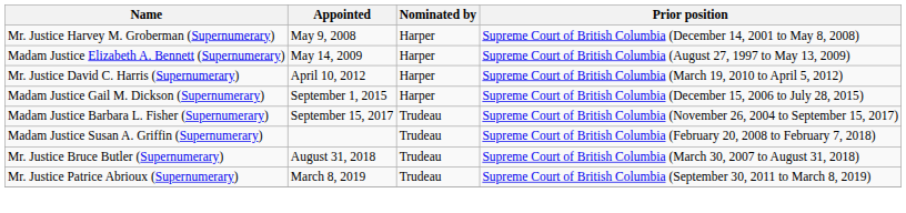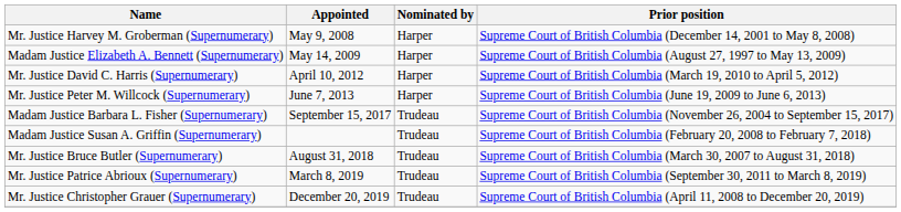 <table class="wikitable sortable">
 <tr>
 <th>Name</th>
 <th>Appointed</th>
 <th>Nominated by</th>
 <th>Prior position</th>
 </tr>
 <tr>
 <td>Mr. Justice Harvey M. Groberman (<a href='#'>Supernumerary</a>)</td>
 <td>May 9, 2008</td>
 <td>Harper</td>
 <td><a href='#'>Supreme Court of British Columbia</a> (December 14, 2001 to May 8, 2008)</td>
 </tr>
 <tr>
 <td>Madam Justice <a href='#'>Elizabeth A. Bennett</a> (<a href='#'>Supernumerary</a>)</td>
 <td>May 14, 2009</td>
 <td>Harper</td>
 <td><a href='#'>Supreme Court of British Columbia</a> (August 27, 1997 to May 13, 2009)</td>
 </tr>
 <tr>
 <td>Mr. Justice David C. Harris (<a href='#'>Supernumerary</a>)</td>
 <td>April 10, 2012</td>
 <td>Harper</td>
 <td><a href='#'>Supreme Court of British Columbia</a> (March 19, 2010 to April 5, 2012)</td>
 </tr>
 <tr>
-<td>Madam Justice Gail M. Dickson (<a href='#'>Supernumerary</a>)</td>
-<td>September 1, 2015</td>
+<td>Mr. Justice Peter M. Willcock (<a href='#'>Supernumerary</a>)</td>
+<td>June 7, 2013</td>
 <td>Harper</td>
-<td><a href='#'>Supreme Court of British Columbia</a> (December 15, 2006 to July 28, 2015)</td>
+<td><a href='#'>Supreme Court of British Columbia</a> (June 19, 2009 to June 6, 2013)</td>
 </tr>
 <tr>
 <td>Madam Justice Barbara L. Fisher (<a href='#'>Supernumerary</a>)</td>
 <td>September 15, 2017</td>
 <td>Trudeau</td>
 <td><a href='#'>Supreme Court of British Columbia</a> (November 26, 2004 to September 15, 2017)</td>
 </tr>
 <tr>
 <td>Madam Justice Susan A. Griffin (<a href='#'>Supernumerary</a>)</td>
 <td></td>
 <td>Trudeau</td>
 <td><a href='#'>Supreme Court of British Columbia</a> (February 20, 2008 to February 7, 2018)</td>
 </tr>
 <tr>
 <td>Mr. Justice Bruce Butler (<a href='#'>Supernumerary</a>)</td>
 <td>August 31, 2018</td>
 <td>Trudeau</td>
 <td><a href='#'>Supreme Court of British Columbia</a> (March 30, 2007 to August 31, 2018)</td>
 </tr>
 <tr>
 <td>Mr. Justice Patrice Abrioux (<a href='#'>Supernumerary</a>)</td>
 <td>March 8, 2019</td>
 <td>Trudeau</td>
 <td><a href='#'>Supreme Court of British Columbia</a> (September 30, 2011 to March 8, 2019)</td>
 </tr>
 <tr>
+<td>Mr. Justice Christopher Grauer (<a href='#'>Supernumerary</a>)</td>
+<td>December 20, 2019</td>
+<td>Trudeau</td>
+<td><a href='#'>Supreme Court of British Columbia</a> (April 11, 2008 to December 20, 2019)</td>
+</tr>
+<tr>
 </tr>
 </table>
